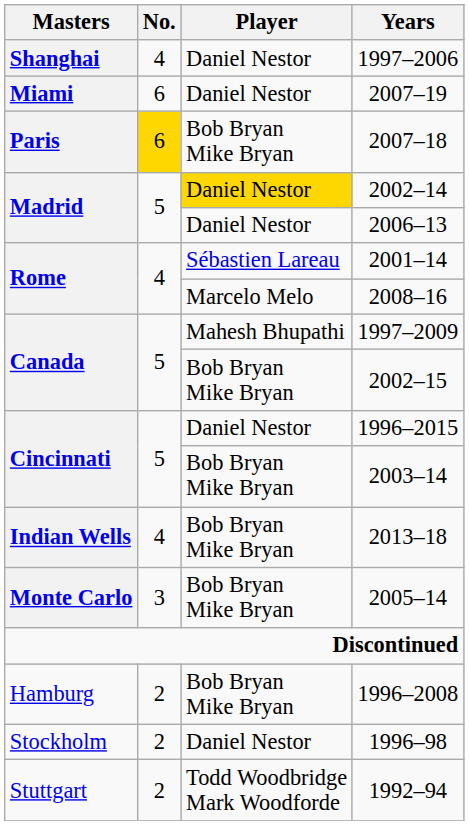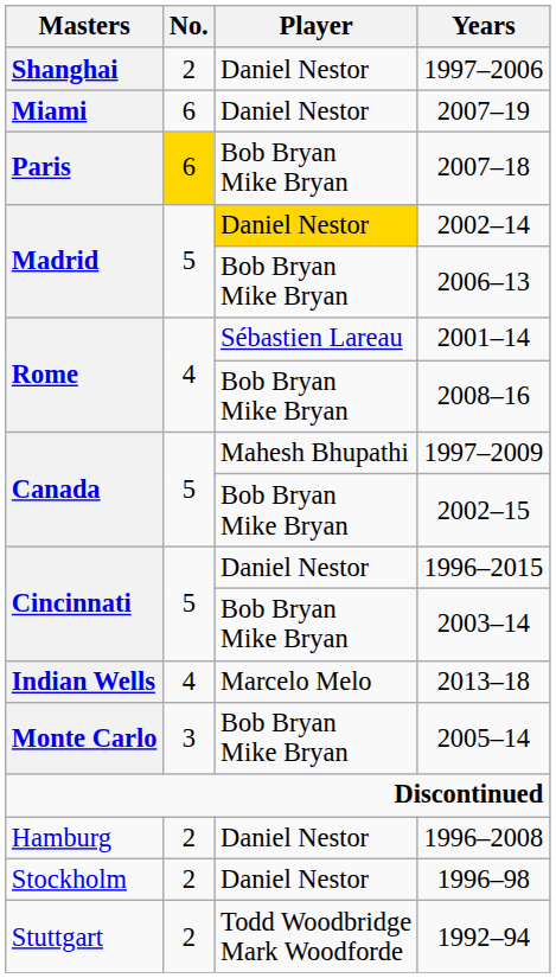 <table class="wikitable nowrap">
 <tr>
 <th scope="col">Masters</th>
 <th scope="col" style="width:20">No.</th>
 <th scope="col">Player</th>
 <th scope="col">Years</th>
 </tr>
 <tr>
 <th scope="row" style="text-align:left"><a href='#'>Shanghai</a></th>
-<td style="text-align: center;">4</td>
+<td style="text-align: center;">2</td>
 <td> Daniel Nestor</td>
 <td>1997–2006</td>
 </tr>
 <tr>
 <th scope="row" style="text-align:left"><a href='#'>Miami</a></th>
 <td style="text-align: center;">6</td>
 <td> Daniel Nestor</td>
 <td style="text-align: center;">2007–19</td>
 </tr>
 <tr>
 <th scope="row" style="text-align:left"><a href='#'>Paris</a></th>
 <td style="background: gold; text-align: center;">6</td>
 <td> Bob Bryan<br> Mike Bryan</td>
 <td style="text-align: center;">2007–18</td>
 </tr>
 <tr>
 <th scope="row" style="text-align:left" rowspan=2><a href='#'>Madrid</a></th>
 <td rowspan=2 style="text-align: center;">5</td>
 <td style="background: gold;"> Daniel Nestor</td>
 <td style="text-align: center;">2002–14</td>
 </tr>
 <tr>
-<td> Daniel Nestor</td>
+<td> Bob Bryan<br> Mike Bryan</td>
 <td style="text-align: center;">2006–13</td>
 </tr>
 <tr>
 <th scope="row" style="text-align:left" rowspan=2><a href='#'>Rome</a></th>
 <td rowspan=2 style="text-align: center;">4</td>
 <td> <a href='#'>Sébastien Lareau</a></td>
 <td style="text-align: center;">2001–14</td>
 </tr>
 <tr>
-<td> Marcelo Melo</td>
+<td> Bob Bryan<br> Mike Bryan</td>
 <td style="text-align: center;">2008–16</td>
 </tr>
 <tr>
 <th scope="row" style="text-align:left" rowspan=2><a href='#'>Canada</a></th>
 <td rowspan=2 style="text-align: center;">5</td>
 <td> Mahesh Bhupathi</td>
 <td>1997–2009</td>
 </tr>
 <tr>
 <td> Bob Bryan<br> Mike Bryan</td>
 <td style="text-align: center;">2002–15</td>
 </tr>
 <tr>
 <th scope="row" style="text-align:left" rowspan=2><a href='#'>Cincinnati</a></th>
 <td rowspan=2 style="text-align: center;">5</td>
 <td> Daniel Nestor</td>
 <td>1996–2015</td>
 </tr>
 <tr>
 <td> Bob Bryan<br> Mike Bryan</td>
 <td style="text-align: center;">2003–14</td>
 </tr>
 <tr>
 <th scope="row" style="text-align:left"><a href='#'>Indian Wells</a></th>
 <td style="text-align: center;">4</td>
-<td> Bob Bryan<br> Mike Bryan</td>
+<td> Marcelo Melo</td>
 <td style="text-align: center;">2013–18</td>
 </tr>
 <tr>
 <th scope="row" style="text-align:left"><a href='#'>Monte Carlo</a></th>
 <td style="text-align: center;">3</td>
 <td> Bob Bryan<br> Mike Bryan</td>
 <td style="text-align: center;">2005–14</td>
 </tr>
 <tr>
 <td colspan=4 style="text-align: right;"><strong>Discontinued</strong></td>
 </tr>
 <tr>
 <td style="text-align:left"><a href='#'>Hamburg</a></td>
 <td style="text-align: center;">2</td>
-<td> Bob Bryan<br> Mike Bryan</td>
+<td> Daniel Nestor</td>
 <td style="text-align: center;">1996–2008</td>
 </tr>
 <tr>
 <td style="text-align:left"><a href='#'>Stockholm</a></td>
 <td style="text-align: center;">2</td>
 <td> Daniel Nestor</td>
 <td style="text-align: center;">1996–98</td>
 </tr>
 <tr>
 <td style="text-align:left"><a href='#'>Stuttgart</a></td>
 <td style="text-align: center;">2</td>
 <td> Todd Woodbridge<br> Mark Woodforde</td>
 <td style="text-align: center;">1992–94</td>
 </tr>
 </table>
